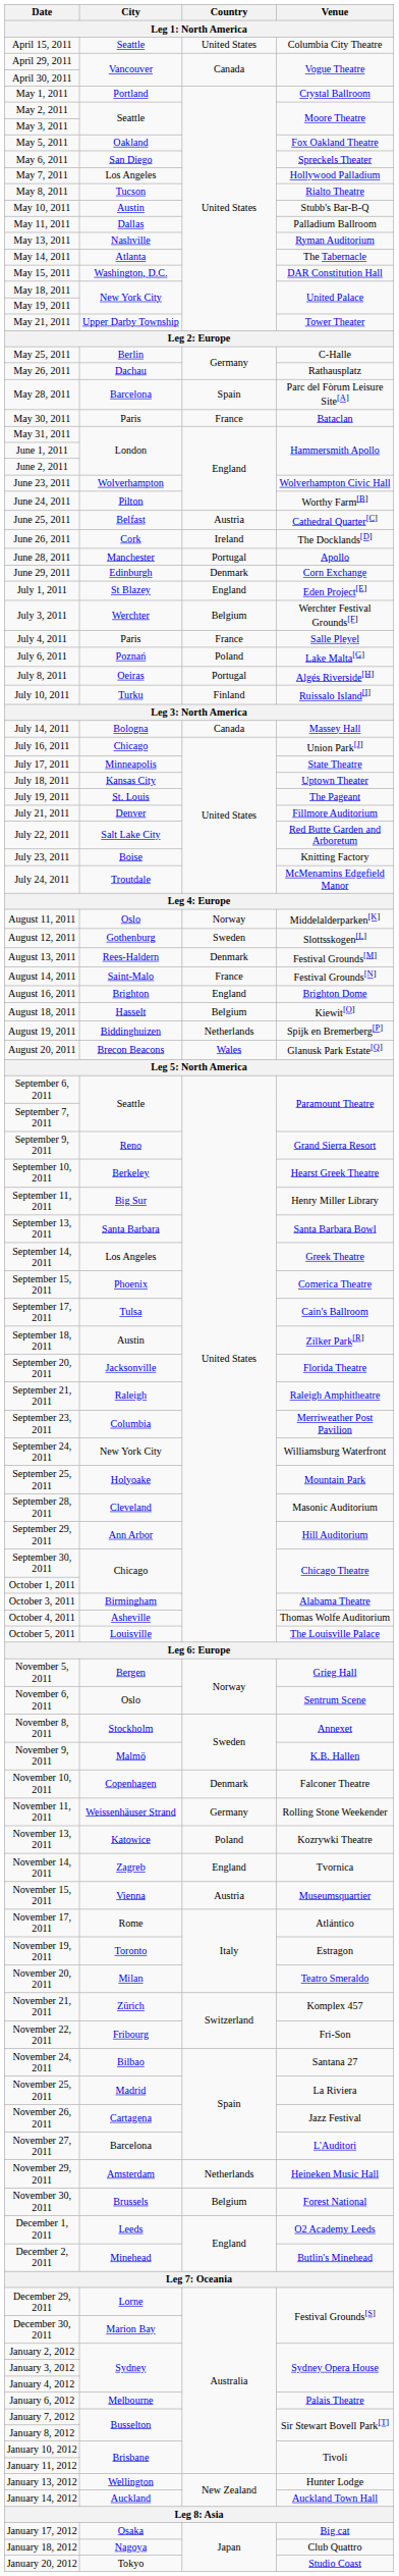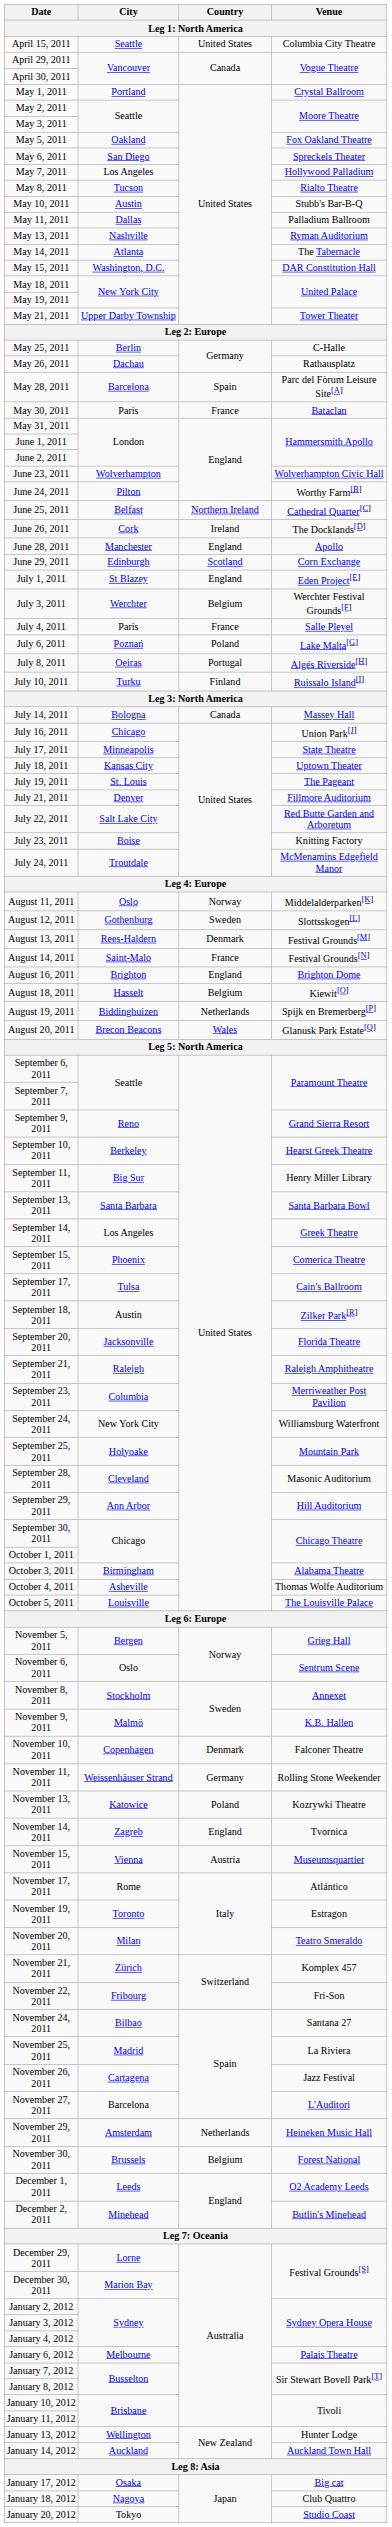 <table class="wikitable" style="text-align:center;">
 <tr>
 <th style="width:150px;">Date</th>
 <th style="width:200px;">City</th>
 <th style="width:200px;">Country</th>
 <th style="width:210px;">Venue</th>
 </tr>
 <tr>
 <th colspan="4">Leg 1: North America</th>
 </tr>
 <tr>
 <td>April 15, 2011</td>
 <td><a href='#'>Seattle</a></td>
 <td>United States</td>
 <td>Columbia City Theatre</td>
 </tr>
 <tr>
 <td>April 29, 2011</td>
 <td rowspan="2"><a href='#'>Vancouver</a></td>
 <td rowspan="2">Canada</td>
 <td rowspan="2"><a href='#'>Vogue Theatre</a></td>
 </tr>
 <tr>
 <td>April 30, 2011</td>
 </tr>
 <tr>
 <td>May 1, 2011</td>
 <td><a href='#'>Portland</a></td>
 <td rowspan="15">United States</td>
 <td><a href='#'>Crystal Ballroom</a></td>
 </tr>
 <tr>
 <td>May 2, 2011</td>
 <td rowspan="2">Seattle</td>
 <td rowspan="2"><a href='#'>Moore Theatre</a></td>
 </tr>
 <tr>
 <td>May 3, 2011</td>
 </tr>
 <tr>
 <td>May 5, 2011</td>
 <td><a href='#'>Oakland</a></td>
 <td><a href='#'>Fox Oakland Theatre</a></td>
 </tr>
 <tr>
 <td>May 6, 2011</td>
 <td><a href='#'>San Diego</a></td>
 <td><a href='#'>Spreckels Theater</a></td>
 </tr>
 <tr>
 <td>May 7, 2011</td>
 <td>Los Angeles</td>
 <td><a href='#'>Hollywood Palladium</a></td>
 </tr>
 <tr>
 <td>May 8, 2011</td>
 <td><a href='#'>Tucson</a></td>
 <td><a href='#'>Rialto Theatre</a></td>
 </tr>
 <tr>
 <td>May 10, 2011</td>
 <td><a href='#'>Austin</a></td>
 <td>Stubb's Bar-B-Q</td>
 </tr>
 <tr>
 <td>May 11, 2011</td>
 <td><a href='#'>Dallas</a></td>
 <td>Palladium Ballroom</td>
 </tr>
 <tr>
 <td>May 13, 2011</td>
 <td><a href='#'>Nashville</a></td>
 <td><a href='#'>Ryman Auditorium</a></td>
 </tr>
 <tr>
 <td>May 14, 2011</td>
 <td><a href='#'>Atlanta</a></td>
 <td>The <a href='#'>Tabernacle</a></td>
 </tr>
 <tr>
 <td>May 15, 2011</td>
 <td><a href='#'>Washington, D.C.</a></td>
 <td><a href='#'>DAR Constitution Hall</a></td>
 </tr>
 <tr>
 <td>May 18, 2011</td>
 <td rowspan="2"><a href='#'>New York City</a></td>
 <td rowspan="2"><a href='#'>United Palace</a></td>
 </tr>
 <tr>
 <td>May 19, 2011</td>
 </tr>
 <tr>
 <td>May 21, 2011</td>
 <td><a href='#'>Upper Darby Township</a></td>
 <td><a href='#'>Tower Theater</a></td>
 </tr>
 <tr>
 <th colspan="4">Leg 2: Europe</th>
 </tr>
 <tr>
 <td>May 25, 2011</td>
 <td><a href='#'>Berlin</a></td>
 <td rowspan="2">Germany</td>
 <td>C-Halle</td>
 </tr>
 <tr>
 <td>May 26, 2011</td>
 <td><a href='#'>Dachau</a></td>
 <td>Rathausplatz</td>
 </tr>
 <tr>
 <td>May 28, 2011</td>
 <td><a href='#'>Barcelona</a></td>
 <td>Spain</td>
 <td>Parc del Fòrum Leisure Site<sup><a href='#'>[A</a>]</sup></td>
 </tr>
 <tr>
 <td>May 30, 2011</td>
 <td>Paris</td>
 <td>France</td>
 <td><a href='#'>Bataclan</a></td>
 </tr>
 <tr>
 <td>May 31, 2011</td>
 <td rowspan="3">London</td>
 <td rowspan="5">England</td>
 <td rowspan="3"><a href='#'>Hammersmith Apollo</a></td>
 </tr>
 <tr>
 <td>June 1, 2011</td>
 </tr>
 <tr>
 <td>June 2, 2011</td>
 </tr>
 <tr>
 <td>June 23, 2011</td>
 <td><a href='#'>Wolverhampton</a></td>
 <td><a href='#'>Wolverhampton Civic Hall</a></td>
 </tr>
 <tr>
 <td>June 24, 2011</td>
 <td><a href='#'>Pilton</a></td>
 <td>Worthy Farm<sup><a href='#'>[B</a>]</sup></td>
 </tr>
 <tr>
 <td>June 25, 2011</td>
 <td><a href='#'>Belfast</a></td>
-<td>Austria</td>
+<td><a href='#'>Northern Ireland</a></td>
 <td><a href='#'>Cathedral Quarter</a><sup><a href='#'>[C</a>]</sup></td>
 </tr>
 <tr>
 <td>June 26, 2011</td>
 <td><a href='#'>Cork</a></td>
 <td>Ireland</td>
 <td>The Docklands<sup><a href='#'>[D</a>]</sup></td>
 </tr>
 <tr>
 <td>June 28, 2011</td>
 <td><a href='#'>Manchester</a></td>
-<td>Portugal</td>
+<td>England</td>
 <td><a href='#'>Apollo</a></td>
 </tr>
 <tr>
 <td>June 29, 2011</td>
 <td><a href='#'>Edinburgh</a></td>
-<td>Denmark</td>
+<td><a href='#'>Scotland</a></td>
 <td><a href='#'>Corn Exchange</a></td>
 </tr>
 <tr>
 <td>July 1, 2011</td>
 <td><a href='#'>St Blazey</a></td>
 <td>England</td>
 <td><a href='#'>Eden Project</a><sup><a href='#'>[E</a>]</sup></td>
 </tr>
 <tr>
 <td>July 3, 2011</td>
 <td><a href='#'>Werchter</a></td>
 <td>Belgium</td>
 <td>Werchter Festival Grounds<sup><a href='#'>[F</a>]</sup></td>
 </tr>
 <tr>
 <td>July 4, 2011</td>
 <td>Paris</td>
 <td>France</td>
 <td><a href='#'>Salle Pleyel</a></td>
 </tr>
 <tr>
 <td>July 6, 2011</td>
 <td><a href='#'>Poznań</a></td>
 <td>Poland</td>
 <td><a href='#'>Lake Malta</a><sup><a href='#'>[G</a>]</sup></td>
 </tr>
 <tr>
 <td>July 8, 2011</td>
 <td><a href='#'>Oeiras</a></td>
 <td>Portugal</td>
 <td><a href='#'>Algés Riverside</a><sup><a href='#'>[H</a>]</sup></td>
 </tr>
 <tr>
 <td>July 10, 2011</td>
 <td><a href='#'>Turku</a></td>
 <td>Finland</td>
 <td><a href='#'>Ruissalo Island</a><sup><a href='#'>[I</a>]</sup></td>
 </tr>
 <tr>
 <th colspan="4">Leg 3: North America</th>
 </tr>
 <tr>
 <td>July 14, 2011</td>
 <td><a href='#'>Bologna</a></td>
 <td>Canada</td>
 <td><a href='#'>Massey Hall</a></td>
 </tr>
 <tr>
 <td>July 16, 2011</td>
 <td><a href='#'>Chicago</a></td>
 <td rowspan="8">United States</td>
 <td>Union Park<sup><a href='#'>[J</a>]</sup></td>
 </tr>
 <tr>
 <td>July 17, 2011</td>
 <td><a href='#'>Minneapolis</a></td>
 <td><a href='#'>State Theatre</a></td>
 </tr>
 <tr>
 <td>July 18, 2011</td>
 <td><a href='#'>Kansas City</a></td>
 <td><a href='#'>Uptown Theater</a></td>
 </tr>
 <tr>
 <td>July 19, 2011</td>
 <td><a href='#'>St. Louis</a></td>
 <td><a href='#'>The Pageant</a></td>
 </tr>
 <tr>
 <td>July 21, 2011</td>
 <td><a href='#'>Denver</a></td>
 <td><a href='#'>Fillmore Auditorium</a></td>
 </tr>
 <tr>
 <td>July 22, 2011</td>
 <td><a href='#'>Salt Lake City</a></td>
 <td><a href='#'>Red Butte Garden and Arboretum</a></td>
 </tr>
 <tr>
 <td>July 23, 2011</td>
 <td><a href='#'>Boise</a></td>
 <td>Knitting Factory</td>
 </tr>
 <tr>
 <td>July 24, 2011</td>
 <td><a href='#'>Troutdale</a></td>
 <td><a href='#'>McMenamins Edgefield Manor</a></td>
 </tr>
 <tr>
 <th colspan="4">Leg 4: Europe</th>
 </tr>
 <tr>
 <td>August 11, 2011</td>
 <td><a href='#'>Oslo</a></td>
 <td>Norway</td>
 <td>Middelalderparken<sup><a href='#'>[K</a>]</sup></td>
 </tr>
 <tr>
 <td>August 12, 2011</td>
 <td><a href='#'>Gothenburg</a></td>
 <td>Sweden</td>
 <td>Slottsskogen<sup><a href='#'>[L</a>]</sup></td>
 </tr>
 <tr>
 <td>August 13, 2011</td>
 <td><a href='#'>Rees-Haldern</a></td>
 <td>Denmark</td>
 <td>Festival Grounds<sup><a href='#'>[M</a>]</sup></td>
 </tr>
 <tr>
 <td>August 14, 2011</td>
 <td><a href='#'>Saint-Malo</a></td>
 <td>France</td>
 <td>Festival Grounds<sup><a href='#'>[N</a>]</sup></td>
 </tr>
 <tr>
 <td>August 16, 2011</td>
 <td><a href='#'>Brighton</a></td>
 <td>England</td>
 <td><a href='#'>Brighton Dome</a></td>
 </tr>
 <tr>
 <td>August 18, 2011</td>
 <td><a href='#'>Hasselt</a></td>
 <td>Belgium</td>
 <td>Kiewit<sup><a href='#'>[O</a>]</sup></td>
 </tr>
 <tr>
 <td>August 19, 2011</td>
 <td><a href='#'>Biddinghuizen</a></td>
 <td>Netherlands</td>
 <td>Spijk en Bremerberg<sup><a href='#'>[P</a>]</sup></td>
 </tr>
 <tr>
 <td>August 20, 2011</td>
 <td><a href='#'>Brecon Beacons</a></td>
 <td><a href='#'>Wales</a></td>
 <td>Glanusk Park Estate<sup><a href='#'>[Q</a>]</sup></td>
 </tr>
 <tr>
 <th colspan="4">Leg 5: North America</th>
 </tr>
 <tr>
 <td>September 6, 2011</td>
 <td rowspan="2">Seattle</td>
 <td rowspan="22">United States</td>
 <td rowspan="2"><a href='#'>Paramount Theatre</a></td>
 </tr>
 <tr>
 <td>September 7, 2011</td>
 </tr>
 <tr>
 <td>September 9, 2011</td>
 <td><a href='#'>Reno</a></td>
 <td><a href='#'>Grand Sierra Resort</a></td>
 </tr>
 <tr>
 <td>September 10, 2011</td>
 <td><a href='#'>Berkeley</a></td>
 <td><a href='#'>Hearst Greek Theatre</a></td>
 </tr>
 <tr>
 <td>September 11, 2011</td>
 <td><a href='#'>Big Sur</a></td>
 <td>Henry Miller Library</td>
 </tr>
 <tr>
 <td>September 13, 2011</td>
 <td><a href='#'>Santa Barbara</a></td>
 <td><a href='#'>Santa Barbara Bowl</a></td>
 </tr>
 <tr>
 <td>September 14, 2011</td>
 <td>Los Angeles</td>
 <td><a href='#'>Greek Theatre</a></td>
 </tr>
 <tr>
 <td>September 15, 2011</td>
 <td><a href='#'>Phoenix</a></td>
 <td><a href='#'>Comerica Theatre</a></td>
 </tr>
 <tr>
 <td>September 17, 2011</td>
 <td><a href='#'>Tulsa</a></td>
 <td><a href='#'>Cain's Ballroom</a></td>
 </tr>
 <tr>
 <td>September 18, 2011</td>
 <td>Austin</td>
 <td><a href='#'>Zilker Park</a><sup><a href='#'>[R</a>]</sup></td>
 </tr>
 <tr>
 <td>September 20, 2011</td>
 <td><a href='#'>Jacksonville</a></td>
 <td><a href='#'>Florida Theatre</a></td>
 </tr>
 <tr>
 <td>September 21, 2011</td>
 <td><a href='#'>Raleigh</a></td>
 <td><a href='#'>Raleigh Amphitheatre</a></td>
 </tr>
 <tr>
 <td>September 23, 2011</td>
 <td><a href='#'>Columbia</a></td>
 <td><a href='#'>Merriweather Post Pavilion</a></td>
 </tr>
 <tr>
 <td>September 24, 2011</td>
 <td>New York City</td>
 <td>Williamsburg Waterfront</td>
 </tr>
 <tr>
 <td>September 25, 2011</td>
 <td><a href='#'>Holyoake</a></td>
 <td><a href='#'>Mountain Park</a></td>
 </tr>
 <tr>
 <td>September 28, 2011</td>
 <td><a href='#'>Cleveland</a></td>
 <td>Masonic Auditorium</td>
 </tr>
 <tr>
 <td>September 29, 2011</td>
 <td><a href='#'>Ann Arbor</a></td>
 <td><a href='#'>Hill Auditorium</a></td>
 </tr>
 <tr>
 <td>September 30, 2011</td>
 <td rowspan="2">Chicago</td>
 <td rowspan="2"><a href='#'>Chicago Theatre</a></td>
 </tr>
 <tr>
 <td>October 1, 2011</td>
 </tr>
 <tr>
 <td>October 3, 2011</td>
 <td><a href='#'>Birmingham</a></td>
 <td><a href='#'>Alabama Theatre</a></td>
 </tr>
 <tr>
 <td>October 4, 2011</td>
 <td><a href='#'>Asheville</a></td>
 <td>Thomas Wolfe Auditorium</td>
 </tr>
 <tr>
 <td>October 5, 2011</td>
 <td><a href='#'>Louisville</a></td>
 <td><a href='#'>The Louisville Palace</a></td>
 </tr>
 <tr>
 <th colspan="4">Leg 6: Europe</th>
 </tr>
 <tr>
 <td>November 5, 2011</td>
 <td><a href='#'>Bergen</a></td>
 <td rowspan="2">Norway</td>
 <td><a href='#'>Grieg Hall</a></td>
 </tr>
 <tr>
 <td>November 6, 2011</td>
 <td>Oslo</td>
 <td><a href='#'>Sentrum Scene</a></td>
 </tr>
 <tr>
 <td>November 8, 2011</td>
 <td><a href='#'>Stockholm</a></td>
 <td rowspan="2">Sweden</td>
 <td><a href='#'>Annexet</a></td>
 </tr>
 <tr>
 <td>November 9, 2011</td>
 <td><a href='#'>Malmö</a></td>
 <td><a href='#'>K.B. Hallen</a></td>
 </tr>
 <tr>
 <td>November 10, 2011</td>
 <td><a href='#'>Copenhagen</a></td>
 <td>Denmark</td>
 <td>Falconer Theatre</td>
 </tr>
 <tr>
 <td>November 11, 2011</td>
 <td><a href='#'>Weissenhäuser Strand</a></td>
 <td>Germany</td>
 <td>Rolling Stone Weekender</td>
 </tr>
 <tr>
 <td>November 13, 2011</td>
 <td><a href='#'>Katowice</a></td>
 <td>Poland</td>
 <td>Kozrywki Theatre</td>
 </tr>
 <tr>
 <td>November 14, 2011</td>
 <td><a href='#'>Zagreb</a></td>
 <td>England</td>
 <td>Tvornica</td>
 </tr>
 <tr>
 <td>November 15, 2011</td>
 <td><a href='#'>Vienna</a></td>
 <td>Austria</td>
 <td><a href='#'>Museumsquartier</a></td>
 </tr>
 <tr>
 <td>November 17, 2011</td>
 <td>Rome</td>
 <td rowspan="3">Italy</td>
 <td>Atlántico</td>
 </tr>
 <tr>
 <td>November 19, 2011</td>
 <td><a href='#'>Toronto</a></td>
 <td>Estragon</td>
 </tr>
 <tr>
 <td>November 20, 2011</td>
 <td><a href='#'>Milan</a></td>
 <td><a href='#'>Teatro Smeraldo</a></td>
 </tr>
 <tr>
 <td>November 21, 2011</td>
 <td><a href='#'>Zürich</a></td>
 <td rowspan="2">Switzerland</td>
 <td>Komplex 457</td>
 </tr>
 <tr>
 <td>November 22, 2011</td>
 <td><a href='#'>Fribourg</a></td>
 <td>Fri-Son</td>
 </tr>
 <tr>
 <td>November 24, 2011</td>
 <td><a href='#'>Bilbao</a></td>
 <td rowspan="4">Spain</td>
 <td>Santana 27</td>
 </tr>
 <tr>
 <td>November 25, 2011</td>
 <td><a href='#'>Madrid</a></td>
 <td>La Riviera</td>
 </tr>
 <tr>
 <td>November 26, 2011</td>
 <td><a href='#'>Cartagena</a></td>
 <td>Jazz Festival</td>
 </tr>
 <tr>
 <td>November 27, 2011</td>
 <td>Barcelona</td>
 <td><a href='#'>L'Auditori</a></td>
 </tr>
 <tr>
 <td>November 29, 2011</td>
 <td><a href='#'>Amsterdam</a></td>
 <td>Netherlands</td>
 <td><a href='#'>Heineken Music Hall</a></td>
 </tr>
 <tr>
 <td>November 30, 2011</td>
 <td><a href='#'>Brussels</a></td>
 <td>Belgium</td>
 <td><a href='#'>Forest National</a></td>
 </tr>
 <tr>
 <td>December 1, 2011</td>
 <td><a href='#'>Leeds</a></td>
 <td rowspan="2">England</td>
 <td><a href='#'>O2 Academy Leeds</a></td>
 </tr>
 <tr>
 <td>December 2, 2011</td>
 <td><a href='#'>Minehead</a></td>
 <td><a href='#'>Butlin's Minehead</a></td>
 </tr>
 <tr>
 <th colspan="4">Leg 7: Oceania</th>
 </tr>
 <tr>
 <td>December 29, 2011</td>
 <td><a href='#'>Lorne</a></td>
 <td rowspan="10">Australia</td>
 <td rowspan="2">Festival Grounds<sup><a href='#'>[S</a>]</sup></td>
 </tr>
 <tr>
 <td>December 30, 2011</td>
 <td><a href='#'>Marion Bay</a></td>
 </tr>
 <tr>
 <td>January 2, 2012</td>
 <td rowspan="3"><a href='#'>Sydney</a></td>
 <td rowspan="3"><a href='#'>Sydney Opera House</a></td>
 </tr>
 <tr>
 <td>January 3, 2012</td>
 </tr>
 <tr>
 <td>January 4, 2012</td>
 </tr>
 <tr>
 <td>January 6, 2012</td>
 <td><a href='#'>Melbourne</a></td>
 <td><a href='#'>Palais Theatre</a></td>
 </tr>
 <tr>
 <td>January 7, 2012</td>
 <td rowspan="2"><a href='#'>Busselton</a></td>
 <td rowspan="2">Sir Stewart Bovell Park<sup><a href='#'>[T</a>]</sup></td>
 </tr>
 <tr>
 <td>January 8, 2012</td>
 </tr>
 <tr>
 <td>January 10, 2012</td>
 <td rowspan="2"><a href='#'>Brisbane</a></td>
 <td rowspan="2">Tivoli</td>
 </tr>
 <tr>
 <td>January 11, 2012</td>
 </tr>
 <tr>
 <td>January 13, 2012</td>
 <td><a href='#'>Wellington</a></td>
 <td rowspan="2">New Zealand</td>
 <td>Hunter Lodge</td>
 </tr>
 <tr>
 <td>January 14, 2012</td>
 <td><a href='#'>Auckland</a></td>
 <td><a href='#'>Auckland Town Hall</a></td>
 </tr>
 <tr>
 <th colspan="4">Leg 8: Asia</th>
 </tr>
 <tr>
 <td>January 17, 2012</td>
 <td><a href='#'>Osaka</a></td>
 <td rowspan="3">Japan</td>
 <td><a href='#'>Big cat</a></td>
 </tr>
 <tr>
 <td>January 18, 2012</td>
 <td><a href='#'>Nagoya</a></td>
 <td>Club Quattro</td>
 </tr>
 <tr>
 <td>January 20, 2012</td>
 <td>Tokyo</td>
 <td><a href='#'>Studio Coast</a></td>
 </tr>
 </table>
